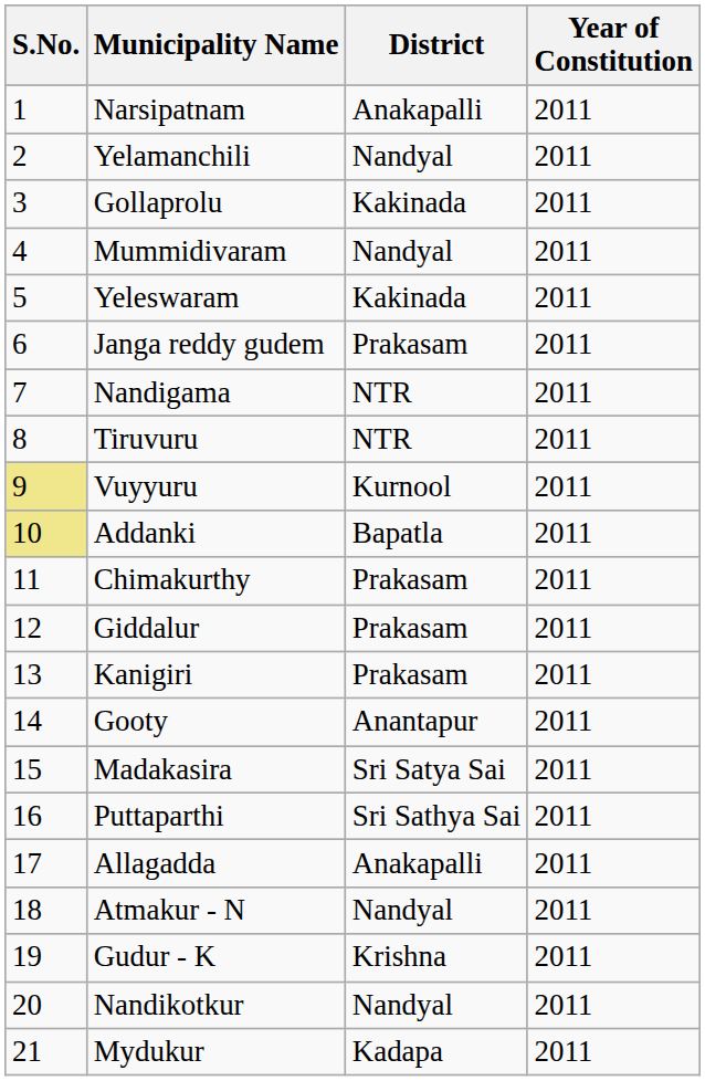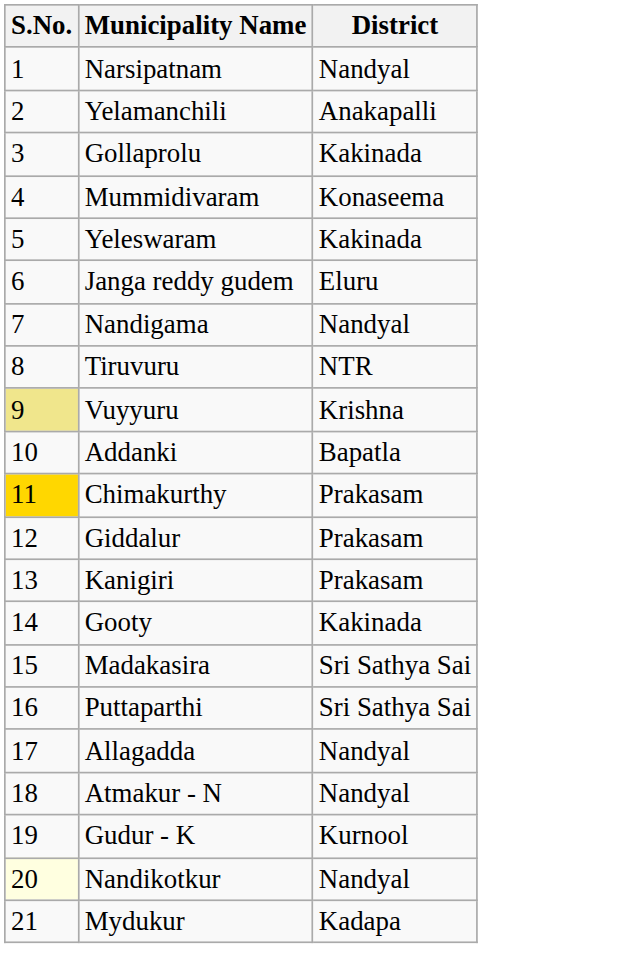 <table class="wikitable">
 <tr>
 <th>S.No.</th>
 <th>Municipality Name</th>
 <th>District</th>
-<th>Year of<br>Constitution</th>
 </tr>
 <tr>
 <td>1</td>
 <td>Narsipatnam</td>
-<td>Anakapalli</td>
-<td>2011</td>
+<td>Nandyal</td>
 </tr>
 <tr>
 <td>2</td>
 <td>Yelamanchili</td>
-<td>Nandyal</td>
-<td>2011</td>
+<td>Anakapalli</td>
 </tr>
 <tr>
 <td>3</td>
 <td>Gollaprolu</td>
 <td>Kakinada</td>
-<td>2011</td>
 </tr>
 <tr>
 <td>4</td>
 <td>Mummidivaram</td>
-<td>Nandyal</td>
-<td>2011</td>
+<td>Konaseema</td>
 </tr>
 <tr>
 <td>5</td>
 <td>Yeleswaram</td>
 <td>Kakinada</td>
-<td>2011</td>
 </tr>
 <tr>
 <td>6</td>
 <td>Janga reddy gudem</td>
-<td>Prakasam</td>
-<td>2011</td>
+<td>Eluru</td>
 </tr>
 <tr>
 <td>7</td>
 <td>Nandigama</td>
-<td>NTR</td>
-<td>2011</td>
+<td>Nandyal</td>
 </tr>
 <tr>
 <td>8</td>
 <td>Tiruvuru</td>
 <td>NTR</td>
-<td>2011</td>
 </tr>
 <tr>
 <td style="background: khaki;">9</td>
 <td>Vuyyuru</td>
-<td>Kurnool</td>
-<td>2011</td>
+<td>Krishna</td>
 </tr>
 <tr>
-<td style="background: khaki;">10</td>
+<td>10</td>
 <td>Addanki</td>
 <td>Bapatla</td>
-<td>2011</td>
 </tr>
 <tr>
-<td>11</td>
+<td style="background: gold;">11</td>
 <td>Chimakurthy</td>
 <td>Prakasam</td>
-<td>2011</td>
 </tr>
 <tr>
 <td>12</td>
 <td>Giddalur</td>
 <td>Prakasam</td>
-<td>2011</td>
 </tr>
 <tr>
 <td>13</td>
 <td>Kanigiri</td>
 <td>Prakasam</td>
-<td>2011</td>
 </tr>
 <tr>
 <td>14</td>
 <td>Gooty</td>
-<td>Anantapur</td>
-<td>2011</td>
+<td>Kakinada</td>
 </tr>
 <tr>
 <td>15</td>
 <td>Madakasira</td>
-<td>Sri Satya Sai</td>
-<td>2011</td>
+<td>Sri Sathya Sai</td>
 </tr>
 <tr>
 <td>16</td>
 <td>Puttaparthi</td>
 <td>Sri Sathya Sai</td>
-<td>2011</td>
 </tr>
 <tr>
 <td>17</td>
 <td>Allagadda</td>
-<td>Anakapalli</td>
-<td>2011</td>
+<td>Nandyal</td>
 </tr>
 <tr>
 <td>18</td>
 <td>Atmakur - N</td>
 <td>Nandyal</td>
-<td>2011</td>
 </tr>
 <tr>
 <td>19</td>
 <td>Gudur - K</td>
-<td>Krishna</td>
-<td>2011</td>
+<td>Kurnool</td>
 </tr>
 <tr>
-<td>20</td>
+<td style="background: lightyellow;">20</td>
 <td>Nandikotkur</td>
 <td>Nandyal</td>
-<td>2011</td>
 </tr>
 <tr>
 <td>21</td>
 <td>Mydukur</td>
 <td>Kadapa</td>
-<td>2011</td>
 </tr>
 </table>
